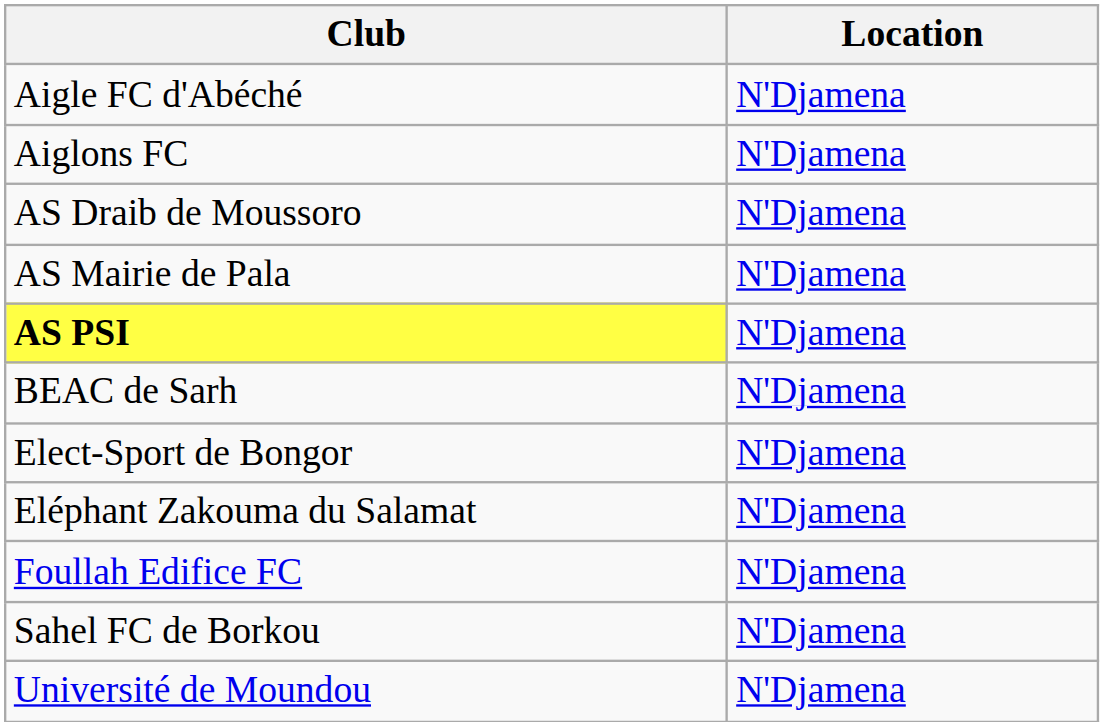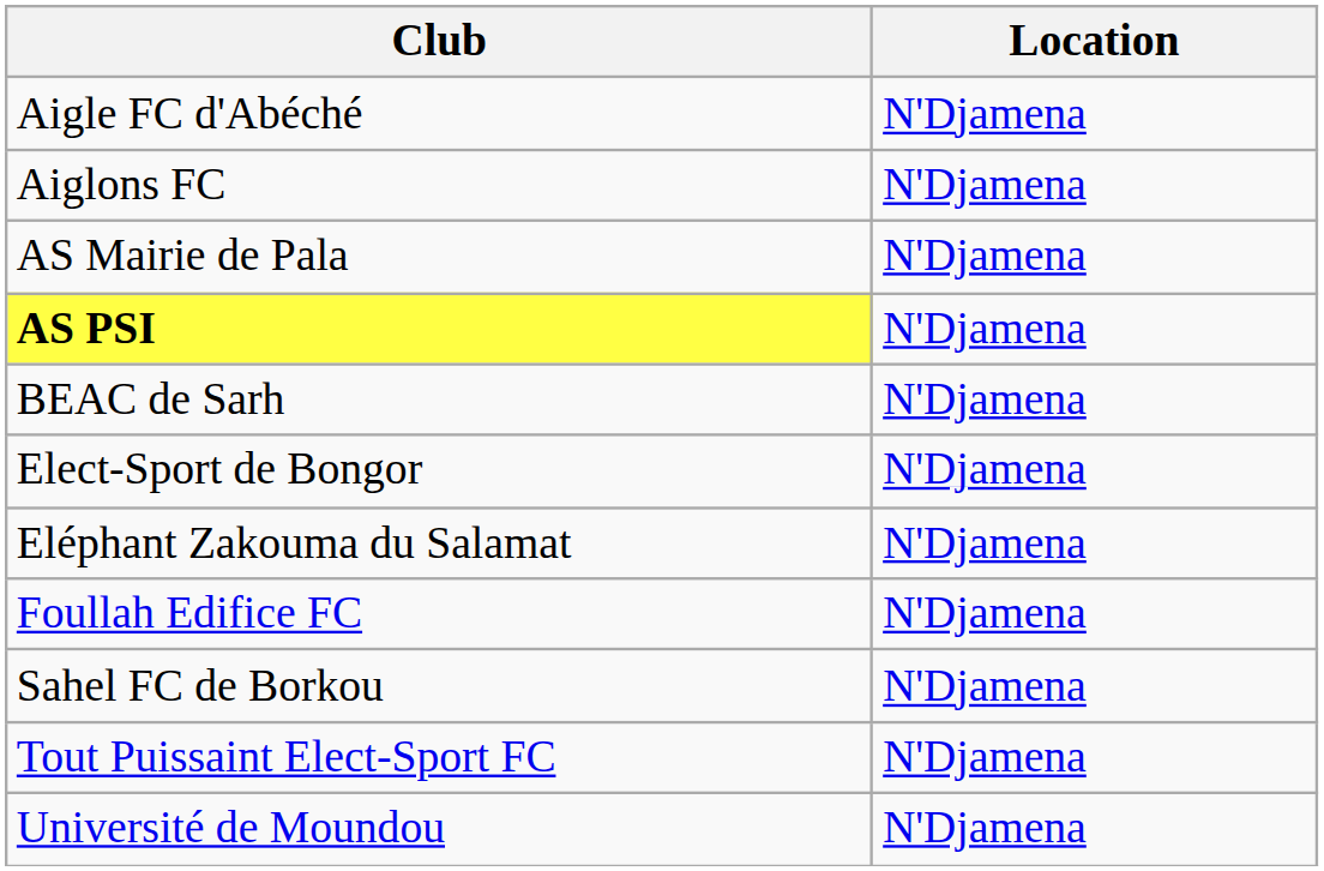 <table class="wikitable sortable">
 <tr>
 <th width="300px" scope="col">Club</th>
 <th width="150px" scope="col">Location</th>
 </tr>
 <tr>
 <td>Aigle FC d'Abéché</td>
 <td><a href='#'>N'Djamena</a></td>
 </tr>
 <tr>
 <td>Aiglons FC</td>
-<td><a href='#'>N'Djamena</a></td>
-</tr>
-<tr>
-<td>AS Draib de Moussoro</td>
 <td><a href='#'>N'Djamena</a></td>
 </tr>
 <tr>
 <td>AS Mairie de Pala</td>
 <td><a href='#'>N'Djamena</a></td>
 </tr>
 <tr>
 <td bgcolor=#ffff44><strong>AS PSI</strong></td>
 <td><a href='#'>N'Djamena</a></td>
 </tr>
 <tr>
 <td>BEAC de Sarh</td>
 <td><a href='#'>N'Djamena</a></td>
 </tr>
 <tr>
 <td>Elect-Sport de Bongor</td>
 <td><a href='#'>N'Djamena</a></td>
 </tr>
 <tr>
 <td>Eléphant Zakouma du Salamat</td>
 <td><a href='#'>N'Djamena</a></td>
 </tr>
 <tr>
 <td><a href='#'>Foullah Edifice FC</a></td>
 <td><a href='#'>N'Djamena</a></td>
 </tr>
 <tr>
 <td>Sahel FC de Borkou</td>
 <td><a href='#'>N'Djamena</a></td>
 </tr>
 <tr>
+<td><a href='#'>Tout Puissaint Elect-Sport FC</a></td>
+<td><a href='#'>N'Djamena</a></td>
+</tr>
+<tr>
 <td><a href='#'>Université de Moundou</a></td>
 <td><a href='#'>N'Djamena</a></td>
 </tr>
 </table>
